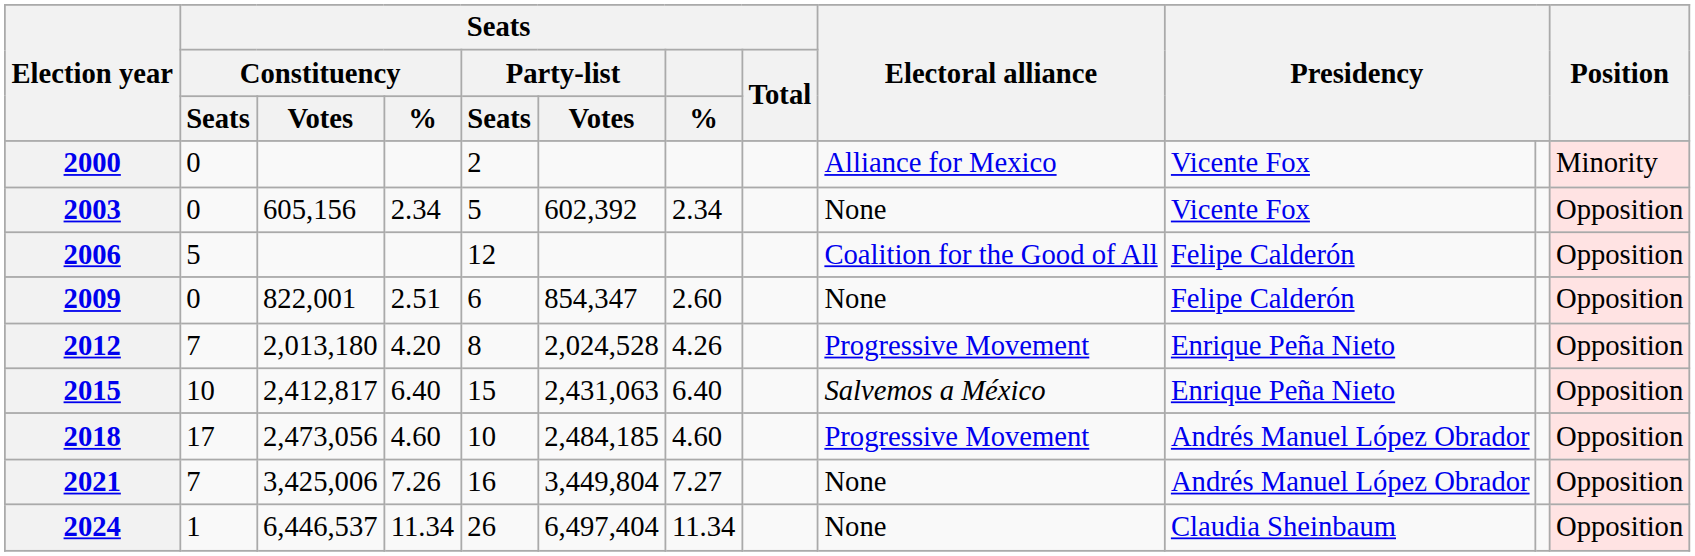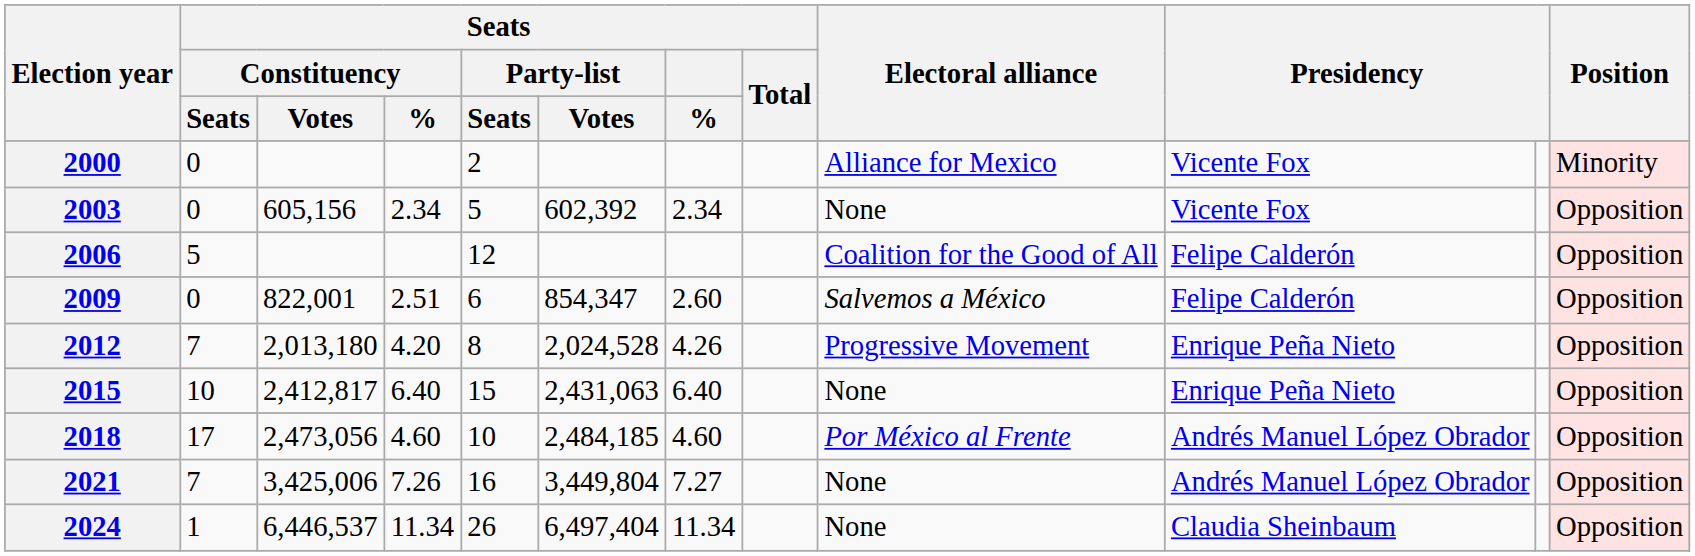 <table class="wikitable">
 <tr>
 <th rowspan="3">Election year</th>
 <th colspan="7">Seats </th>
 <th rowspan="3">Electoral alliance</th>
 <th colspan="2" rowspan="3">Presidency</th>
 <th rowspan="3">Position</th>
 </tr>
 <tr>
 <th colspan="3">Constituency</th>
 <th colspan="2">Party-list</th>
 <th></th>
 <th rowspan="2">Total</th>
 </tr>
 <tr>
 <th>Seats</th>
 <th>Votes</th>
 <th>%</th>
 <th>Seats</th>
 <th>Votes</th>
 <th>%</th>
 </tr>
 <tr>
 <th><a href='#'>2000</a></th>
 <td>0</td>
 <td></td>
 <td></td>
 <td>2</td>
 <td></td>
 <td></td>
 <td></td>
 <td><a href='#'>Alliance for Mexico</a></td>
 <td><a href='#'>Vicente Fox</a></td>
 <td></td>
 <td bgcolor="#ffe3e3">Minority</td>
 </tr>
 <tr>
 <th><a href='#'>2003</a></th>
 <td>0</td>
 <td>605,156</td>
 <td>2.34</td>
 <td>5</td>
 <td>602,392</td>
 <td>2.34</td>
 <td></td>
 <td>None</td>
 <td><a href='#'>Vicente Fox</a></td>
 <td></td>
 <td bgcolor="#ffe3e3">Opposition</td>
 </tr>
 <tr>
 <th><a href='#'>2006</a></th>
 <td>5</td>
 <td></td>
 <td></td>
 <td>12</td>
 <td></td>
 <td></td>
 <td></td>
 <td><a href='#'>Coalition for the Good of All</a></td>
 <td><a href='#'>Felipe Calderón</a></td>
 <td></td>
 <td bgcolor="#ffe3e3">Opposition</td>
 </tr>
 <tr>
 <th><a href='#'>2009</a></th>
 <td>0</td>
 <td>822,001</td>
 <td>2.51</td>
 <td>6</td>
 <td>854,347</td>
 <td>2.60</td>
 <td></td>
-<td>None</td>
+<td><em>Salvemos a México</em></td>
 <td><a href='#'>Felipe Calderón</a></td>
 <td></td>
 <td bgcolor="#ffe3e3">Opposition</td>
 </tr>
 <tr>
 <th><a href='#'>2012</a></th>
 <td>7</td>
 <td>2,013,180</td>
 <td>4.20</td>
 <td>8</td>
 <td>2,024,528</td>
 <td>4.26</td>
 <td></td>
 <td><a href='#'>Progressive Movement</a></td>
 <td><a href='#'>Enrique Peña Nieto</a></td>
 <td></td>
 <td bgcolor="#ffe3e3">Opposition</td>
 </tr>
 <tr>
 <th><a href='#'>2015</a></th>
 <td>10</td>
 <td>2,412,817</td>
 <td>6.40</td>
 <td>15</td>
 <td>2,431,063</td>
 <td>6.40</td>
 <td></td>
-<td><em>Salvemos a México</em></td>
+<td>None</td>
 <td><a href='#'>Enrique Peña Nieto</a></td>
 <td></td>
 <td bgcolor="#ffe3e3">Opposition</td>
 </tr>
 <tr>
 <th><a href='#'>2018</a></th>
 <td>17</td>
 <td>2,473,056</td>
 <td>4.60</td>
 <td>10</td>
 <td>2,484,185</td>
 <td>4.60</td>
 <td></td>
-<td><a href='#'>Progressive Movement</a></td>
+<td><em><a href='#'>Por México al Frente</a></em></td>
 <td><a href='#'>Andrés Manuel López Obrador</a></td>
 <td></td>
 <td bgcolor="#ffe3e3">Opposition</td>
 </tr>
 <tr>
 <th><a href='#'>2021</a></th>
 <td>7</td>
 <td>3,425,006</td>
 <td>7.26</td>
 <td>16</td>
 <td>3,449,804</td>
 <td>7.27</td>
 <td></td>
 <td>None</td>
 <td><a href='#'>Andrés Manuel López Obrador</a></td>
 <td></td>
 <td bgcolor="#ffe3e3">Opposition</td>
 </tr>
 <tr>
 <th><a href='#'>2024</a></th>
 <td>1</td>
 <td>6,446,537</td>
 <td>11.34</td>
 <td>26</td>
 <td>6,497,404</td>
 <td>11.34</td>
 <td></td>
 <td>None</td>
 <td><a href='#'>Claudia Sheinbaum</a></td>
 <td></td>
 <td bgcolor="#ffe3e3">Opposition</td>
 </tr>
 </table>
